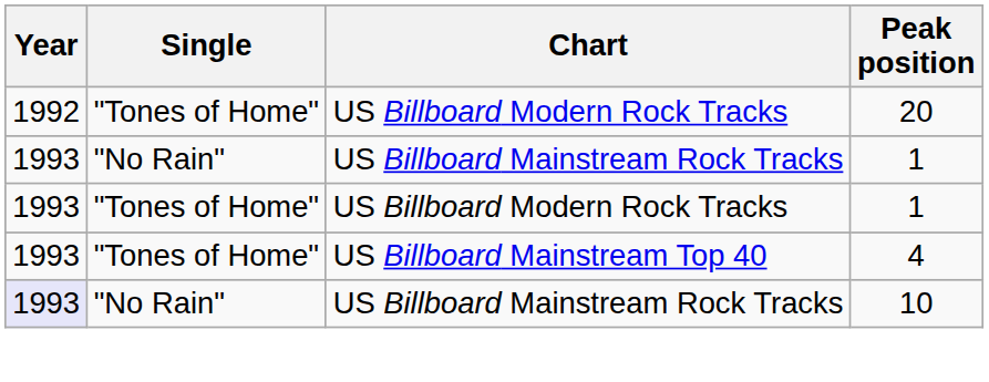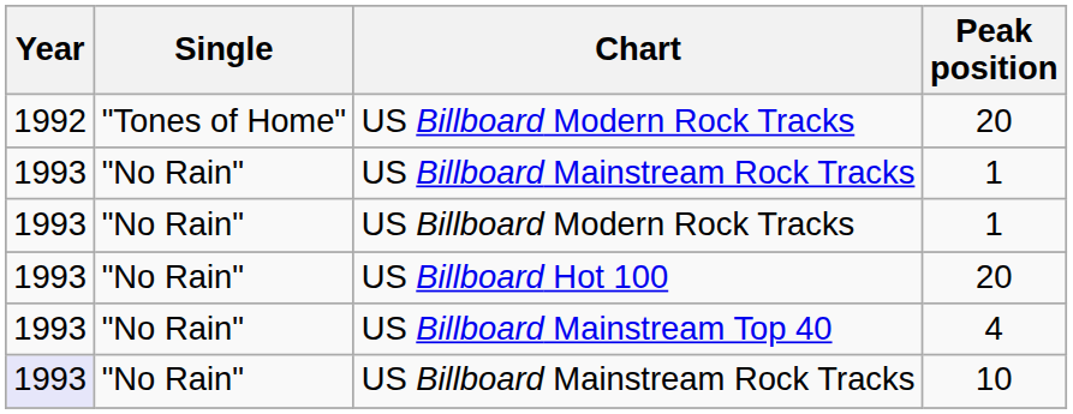 <table class="wikitable sortable">
 <tr>
 <th align="left">Year</th>
 <th align="left">Single</th>
 <th align="left">Chart</th>
 <th style="text-align:center;">Peak<br>position</th>
 </tr>
 <tr>
 <td align="left">1992</td>
 <td align="left">"Tones of Home"</td>
 <td align="left">US <a href='#'><em>Billboard</em> Modern Rock Tracks</a></td>
 <td style="text-align:center;">20</td>
 </tr>
 <tr>
 <td align="left">1993</td>
 <td align="left">"No Rain"</td>
 <td align="left">US <a href='#'><em>Billboard</em> Mainstream Rock Tracks</a></td>
 <td style="text-align:center;">1</td>
 </tr>
 <tr>
 <td align="left">1993</td>
-<td align="left">"Tones of Home"</td>
+<td align="left">"No Rain"</td>
 <td align="left">US <em>Billboard</em> Modern Rock Tracks</td>
 <td style="text-align:center;">1</td>
 </tr>
 <tr>
 <td align="left">1993</td>
-<td align="left">"Tones of Home"</td>
+<td align="left">"No Rain"</td>
+<td align="left">US <a href='#'><em>Billboard</em> Hot 100</a></td>
+<td style="text-align:center;">20</td>
+</tr>
+<tr>
+<td align="left">1993</td>
+<td align="left">"No Rain"</td>
 <td align="left">US <a href='#'><em>Billboard</em> Mainstream Top 40</a></td>
 <td style="text-align:center;">4</td>
 </tr>
 <tr>
 <td align="left" style="background: lavender;">1993</td>
 <td align="left">"No Rain"</td>
 <td align="left">US <em>Billboard</em> Mainstream Rock Tracks</td>
 <td style="text-align:center;">10</td>
 </tr>
 </table>
